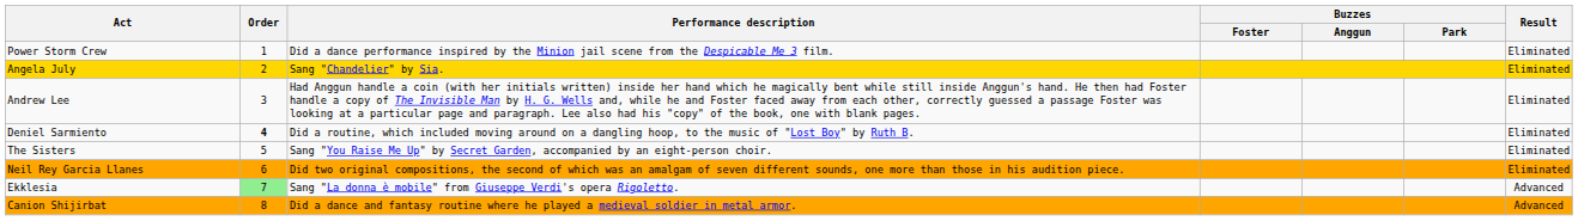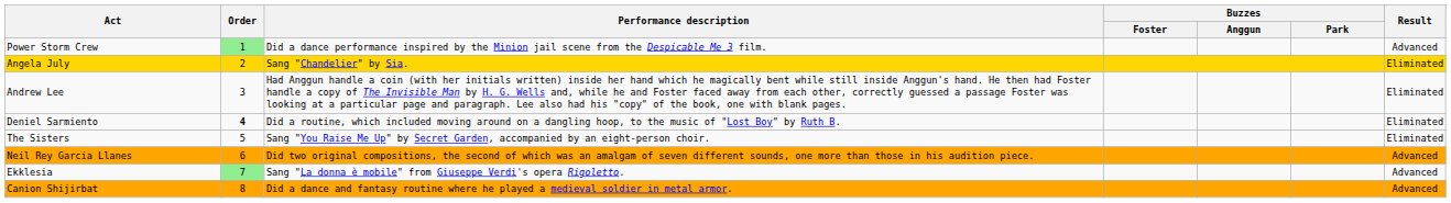 <table class="wikitable" style="text-align:center; line-height:17px; width:100%;">
 <tr>
 <th rowspan=2 style="width:15%">Act</th>
 <th rowspan=2 style="width:03%">Order</th>
 <th rowspan=2>Performance description</th>
 <th colspan=3>Buzzes</th>
 <th rowspan=2>Result</th>
 </tr>
 <tr>
 <th style="width:06.5%;">Foster</th>
 <th style="width:06.5%;">Anggun</th>
 <th style="width:06.5%;">Park</th>
 </tr>
 <tr>
 <td align="left">Power Storm Crew</td>
-<td>1</td>
+<td style="background: lightgreen;">1</td>
 <td align="left">Did a dance performance inspired by the <a href='#'>Minion</a> jail scene from the <em><a href='#'>Despicable Me 3</a></em> film.</td>
 <td></td>
 <td></td>
 <td></td>
-<td>Eliminated</td>
+<td>Advanced</td>
 </tr>
 <tr bgcolor=gold>
 <td align="left">Angela July</td>
 <td>2</td>
 <td align="left">Sang "<a href='#'>Chandelier</a>" by <a href='#'>Sia</a>.</td>
 <td colspan="3"></td>
 <td>Eliminated</td>
 </tr>
 <tr>
 <td align="left">Andrew Lee</td>
 <td>3</td>
 <td align="left">Had Anggun handle a coin (with her initials written) inside her hand which he magically bent while still inside Anggun's hand. He then had Foster handle a copy of <em><a href='#'>The Invisible Man</a></em> by <a href='#'>H. G. Wells</a> and, while he and Foster faced away from each other, correctly guessed a passage Foster was looking at a particular page and paragraph. Lee also had his "copy" of the book, one with blank pages.</td>
 <td></td>
 <td></td>
 <td></td>
 <td>Eliminated</td>
 </tr>
 <tr>
 <td align="left">Deniel Sarmiento</td>
 <td><strong>4</strong></td>
 <td align="left">Did a routine, which included moving around on a dangling hoop, to the music of "<a href='#'>Lost Boy</a>" by <a href='#'>Ruth B</a>.</td>
 <td></td>
 <td></td>
 <td></td>
 <td>Eliminated</td>
 </tr>
 <tr>
 <td align="left">The Sisters</td>
 <td>5</td>
 <td align="left">Sang "<a href='#'>You Raise Me Up</a>" by <a href='#'>Secret Garden</a>, accompanied by an eight-person choir.</td>
 <td></td>
 <td></td>
 <td></td>
 <td>Eliminated</td>
 </tr>
 <tr bgcolor=orange>
 <td align="left">Neil Rey Garcia Llanes</td>
 <td>6</td>
 <td align="left">Did two original compositions, the second of which was an amalgam of seven different sounds, one more than those in his audition piece.</td>
 <td></td>
 <td></td>
 <td></td>
-<td>Eliminated</td>
+<td>Advanced</td>
 </tr>
 <tr>
 <td align="left">Ekklesia</td>
 <td style="background: lightgreen;">7</td>
 <td align="left">Sang "<a href='#'>La donna è mobile</a>" from <a href='#'>Giuseppe Verdi</a>'s opera <em><a href='#'>Rigoletto</a></em>.</td>
 <td></td>
 <td></td>
 <td></td>
 <td>Advanced</td>
 </tr>
 <tr bgcolor=orange>
 <td align="left">Canion Shijirbat </td>
 <td>8</td>
 <td align="left">Did a dance and fantasy routine where he played a <a href='#'>medieval soldier in metal armor</a>.</td>
 <td></td>
 <td></td>
 <td></td>
 <td>Advanced</td>
 </tr>
 </table>
